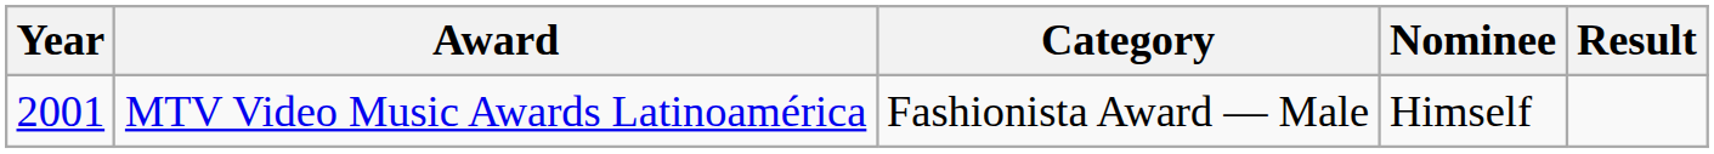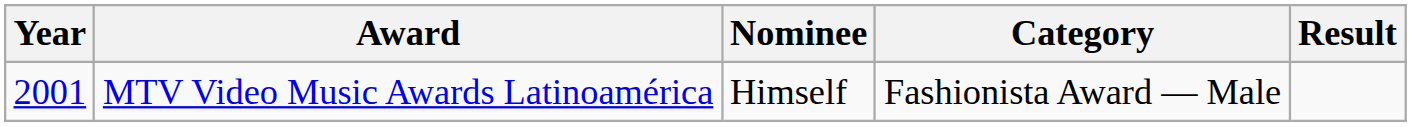 <table class="wikitable">
 <tr>
 <th scope="col">Year</th>
 <th scope="col">Award</th>
+<th scope="col">Nominee</th>
 <th scope="col">Category</th>
-<th scope="col">Nominee</th>
 <th scope="col">Result</th>
 </tr>
 <tr>
 <td><a href='#'>2001</a></td>
 <td><a href='#'>MTV Video Music Awards Latinoamérica</a></td>
+<td>Himself</td>
 <td>Fashionista Award — Male</td>
-<td>Himself</td>
 <td></td>
 </tr>
 </table>
